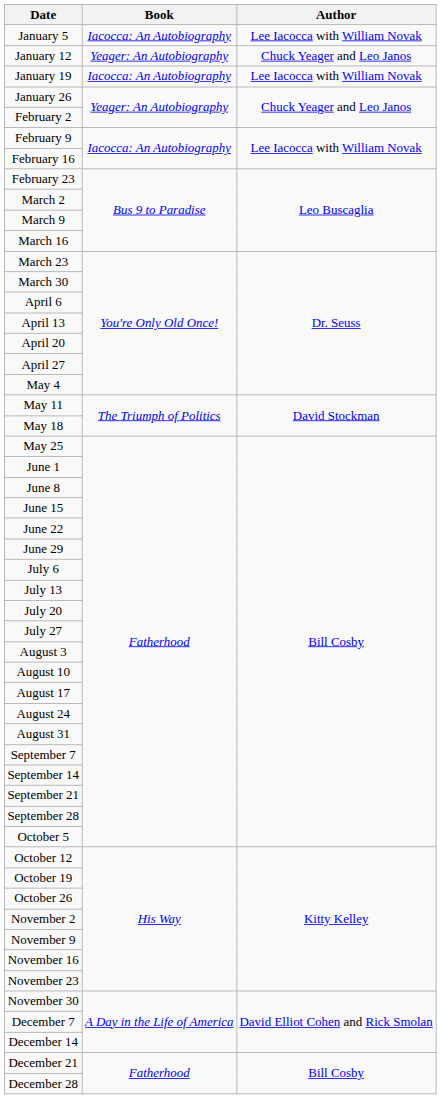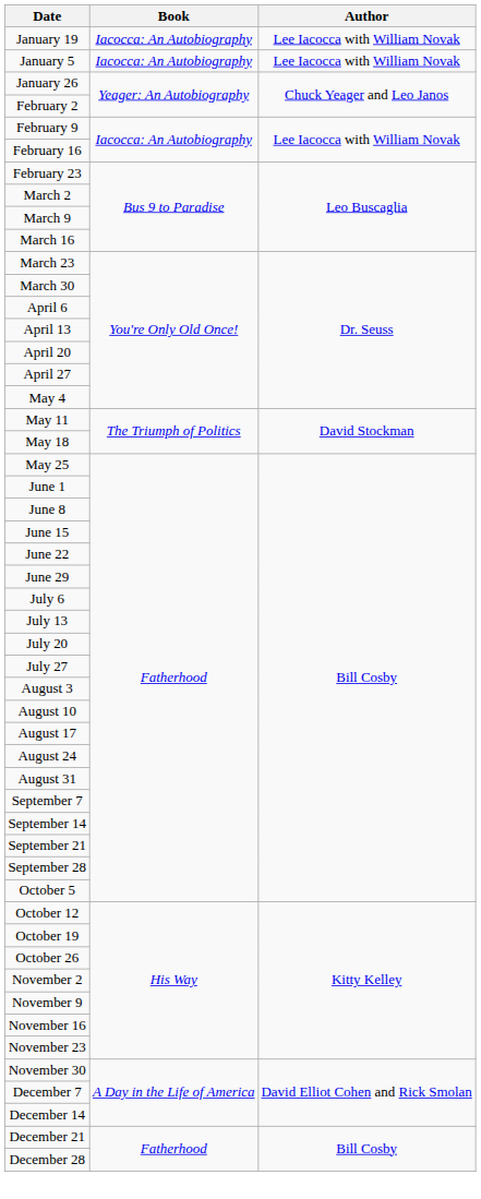 <table class="wikitable sortable" style="text-align: center">
 <tr>
 <th>Date</th>
 <th>Book</th>
 <th>Author</th>
 </tr>
 <tr>
-<td>January 5</td>
+<td>January 19</td>
 <td><em><a href='#'>Iacocca: An Autobiography</a></em></td>
 <td><a href='#'>Lee Iacocca</a> with <a href='#'>William Novak</a></td>
 </tr>
 <tr>
-<td>January 12</td>
-<td><em><a href='#'>Yeager: An Autobiography</a></em></td>
-<td><a href='#'>Chuck Yeager</a> and <a href='#'>Leo Janos</a></td>
-</tr>
-<tr>
-<td>January 19</td>
+<td>January 5</td>
 <td><em><a href='#'>Iacocca: An Autobiography</a></em></td>
 <td><a href='#'>Lee Iacocca</a> with <a href='#'>William Novak</a></td>
 </tr>
 <tr>
 <td>January 26</td>
 <td rowspan=2><em><a href='#'>Yeager: An Autobiography</a></em></td>
 <td rowspan=2><a href='#'>Chuck Yeager</a> and <a href='#'>Leo Janos</a></td>
 </tr>
 <tr>
 <td>February 2</td>
 </tr>
 <tr>
 <td>February 9</td>
 <td rowspan=2><em><a href='#'>Iacocca: An Autobiography</a></em></td>
 <td rowspan=2><a href='#'>Lee Iacocca</a> with <a href='#'>William Novak</a></td>
 </tr>
 <tr>
 <td>February 16</td>
 </tr>
 <tr>
 <td>February 23</td>
 <td rowspan=4><em><a href='#'>Bus 9 to Paradise</a></em></td>
 <td rowspan=4><a href='#'>Leo Buscaglia</a></td>
 </tr>
 <tr>
 <td>March 2</td>
 </tr>
 <tr>
 <td>March 9</td>
 </tr>
 <tr>
 <td>March 16</td>
 </tr>
 <tr>
 <td>March 23</td>
 <td rowspan=7><em><a href='#'>You're Only Old Once!</a></em></td>
 <td rowspan=7><a href='#'>Dr. Seuss</a></td>
 </tr>
 <tr>
 <td>March 30</td>
 </tr>
 <tr>
 <td>April 6</td>
 </tr>
 <tr>
 <td>April 13</td>
 </tr>
 <tr>
 <td>April 20</td>
 </tr>
 <tr>
 <td>April 27</td>
 </tr>
 <tr>
 <td>May 4</td>
 </tr>
 <tr>
 <td>May 11</td>
 <td rowspan=2><em><a href='#'>The Triumph of Politics</a></em></td>
 <td rowspan=2><a href='#'>David Stockman</a></td>
 </tr>
 <tr>
 <td>May 18</td>
 </tr>
 <tr>
 <td>May 25</td>
 <td rowspan=20><em><a href='#'>Fatherhood</a></em></td>
 <td rowspan=20><a href='#'>Bill Cosby</a></td>
 </tr>
 <tr>
 <td>June 1</td>
 </tr>
 <tr>
 <td>June 8</td>
 </tr>
 <tr>
 <td>June 15</td>
 </tr>
 <tr>
 <td>June 22</td>
 </tr>
 <tr>
 <td>June 29</td>
 </tr>
 <tr>
 <td>July 6</td>
 </tr>
 <tr>
 <td>July 13</td>
 </tr>
 <tr>
 <td>July 20</td>
 </tr>
 <tr>
 <td>July 27</td>
 </tr>
 <tr>
 <td>August 3</td>
 </tr>
 <tr>
 <td>August 10</td>
 </tr>
 <tr>
 <td>August 17</td>
 </tr>
 <tr>
 <td>August 24</td>
 </tr>
 <tr>
 <td>August 31</td>
 </tr>
 <tr>
 <td>September 7</td>
 </tr>
 <tr>
 <td>September 14</td>
 </tr>
 <tr>
 <td>September 21</td>
 </tr>
 <tr>
 <td>September 28</td>
 </tr>
 <tr>
 <td>October 5</td>
 </tr>
 <tr>
 <td>October 12</td>
 <td rowspan=7><em><a href='#'>His Way</a></em></td>
 <td rowspan=7><a href='#'>Kitty Kelley</a></td>
 </tr>
 <tr>
 <td>October 19</td>
 </tr>
 <tr>
 <td>October 26</td>
 </tr>
 <tr>
 <td>November 2</td>
 </tr>
 <tr>
 <td>November 9</td>
 </tr>
 <tr>
 <td>November 16</td>
 </tr>
 <tr>
 <td>November 23</td>
 </tr>
 <tr>
 <td>November 30</td>
 <td rowspan=3><em><a href='#'>A Day in the Life of America</a></em></td>
 <td rowspan=3><a href='#'>David Elliot Cohen</a> and <a href='#'>Rick Smolan</a></td>
 </tr>
 <tr>
 <td>December 7</td>
 </tr>
 <tr>
 <td>December 14</td>
 </tr>
 <tr>
 <td>December 21</td>
 <td rowspan=2><em><a href='#'>Fatherhood</a></em></td>
 <td rowspan=2><a href='#'>Bill Cosby</a></td>
 </tr>
 <tr>
 <td>December 28</td>
 </tr>
 </table>
